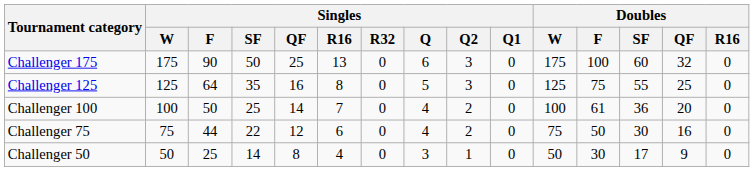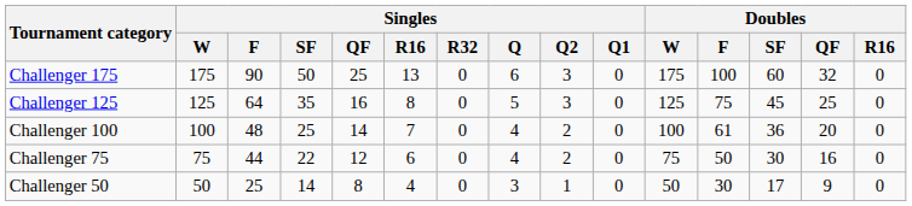 <table class="wikitable" style=text-align:center>
 <tr>
 <th rowspan=2 style="text-align:center;">Tournament category</th>
 <th colspan=9 style="text-align:center;">Singles</th>
 <th colspan=5 style="text-align:center;">Doubles</th>
 </tr>
 <tr>
 <th width=40>W</th>
 <th width=40>F</th>
 <th width=40>SF</th>
 <th width=40>QF</th>
 <th width=40>R16</th>
 <th width=40>R32</th>
 <th width=40>Q</th>
 <th width=40>Q2</th>
 <th width=40>Q1</th>
 <th width=40>W</th>
 <th width=40>F</th>
 <th width=40>SF</th>
 <th width=40>QF</th>
 <th width=40>R16</th>
 </tr>
 <tr>
 <td style="text-align:left;"><a href='#'>Challenger 175</a></td>
 <td>175</td>
 <td>90</td>
 <td>50</td>
 <td>25</td>
 <td>13</td>
 <td>0</td>
 <td>6</td>
 <td>3</td>
 <td>0</td>
 <td>175</td>
 <td>100</td>
 <td>60</td>
 <td>32</td>
 <td>0</td>
 </tr>
 <tr>
 <td style="text-align:left;"><a href='#'>Challenger 125</a></td>
 <td>125</td>
 <td>64</td>
 <td>35</td>
 <td>16</td>
 <td>8</td>
 <td>0</td>
 <td>5</td>
 <td>3</td>
 <td>0</td>
 <td>125</td>
 <td>75</td>
-<td>55</td>
+<td>45</td>
 <td>25</td>
 <td>0</td>
 </tr>
 <tr>
 <td style="text-align:left;">Challenger 100</td>
 <td>100</td>
-<td>50</td>
+<td>48</td>
 <td>25</td>
 <td>14</td>
 <td>7</td>
 <td>0</td>
 <td>4</td>
 <td>2</td>
 <td>0</td>
 <td>100</td>
 <td>61</td>
 <td>36</td>
 <td>20</td>
 <td>0</td>
 </tr>
 <tr>
 <td style="text-align:left;">Challenger 75</td>
 <td>75</td>
 <td>44</td>
 <td>22</td>
 <td>12</td>
 <td>6</td>
 <td>0</td>
 <td>4</td>
 <td>2</td>
 <td>0</td>
 <td>75</td>
 <td>50</td>
 <td>30</td>
 <td>16</td>
 <td>0</td>
 </tr>
 <tr>
 <td style="text-align:left;">Challenger 50</td>
 <td>50</td>
 <td>25</td>
 <td>14</td>
 <td>8</td>
 <td>4</td>
 <td>0</td>
 <td>3</td>
 <td>1</td>
 <td>0</td>
 <td>50</td>
 <td>30</td>
 <td>17</td>
 <td>9</td>
 <td>0</td>
 </tr>
 </table>
